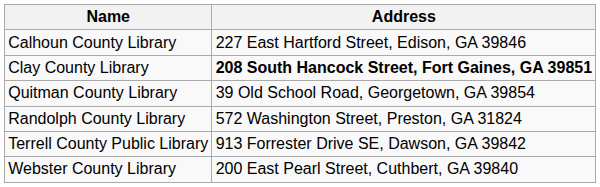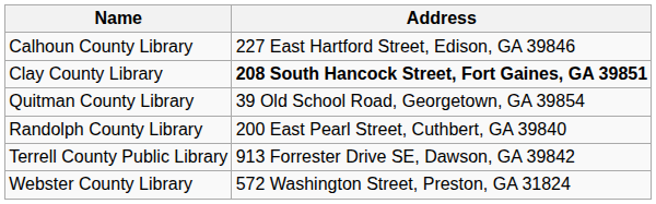 <table class="wikitable">
 <tr>
 <th>Name</th>
 <th>Address</th>
 </tr>
 <tr>
 <td>Calhoun County Library</td>
 <td>227 East Hartford Street, Edison, GA 39846</td>
 </tr>
 <tr>
 <td>Clay County Library</td>
 <td><strong>208 South Hancock Street, Fort Gaines, GA 39851</strong></td>
 </tr>
 <tr>
 <td>Quitman County Library</td>
 <td>39 Old School Road, Georgetown, GA 39854</td>
 </tr>
 <tr>
 <td>Randolph County Library</td>
-<td>572 Washington Street, Preston, GA 31824</td>
+<td>200 East Pearl Street, Cuthbert, GA 39840</td>
 </tr>
 <tr>
 <td>Terrell County Public Library</td>
 <td>913 Forrester Drive SE, Dawson, GA 39842</td>
 </tr>
 <tr>
 <td>Webster County Library</td>
-<td>200 East Pearl Street, Cuthbert, GA 39840</td>
+<td>572 Washington Street, Preston, GA 31824</td>
 </tr>
 <tr>
 </tr>
 </table>
